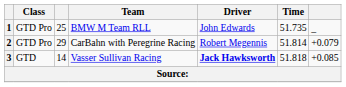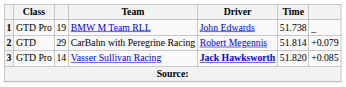 <table class="wikitable">
 <tr>
 <th scope="col"></th>
 <th scope="col">Class</th>
 <th scope="col"></th>
 <th scope="col">Team</th>
 <th scope="col">Driver</th>
 <th scope="col">Time</th>
 <th scope="col"></th>
 </tr>
 <tr>
 <th scope="row">1</th>
 <td>GTD Pro</td>
-<td>25</td>
+<td>19</td>
 <td><a href='#'>BMW M Team RLL</a></td>
 <td><a href='#'>John Edwards</a></td>
-<td>51.735</td>
+<td>51.738</td>
 <td>_</td>
 </tr>
 <tr>
 <th scope="row">2</th>
-<td>GTD Pro</td>
+<td>GTD</td>
 <td>29</td>
 <td>CarBahn with Peregrine Racing</td>
 <td><a href='#'>Robert Megennis</a></td>
 <td>51.814</td>
 <td>+0.079</td>
 </tr>
 <tr>
 <th scope="row">3</th>
-<td>GTD</td>
+<td>GTD Pro</td>
 <td>14</td>
 <td><a href='#'>Vasser Sullivan Racing</a></td>
 <td><strong><a href='#'>Jack Hawksworth</a></strong></td>
-<td>51.818</td>
+<td>51.820</td>
 <td>+0.085</td>
 </tr>
 <tr>
 <th colspan="7">Source:</th>
 </tr>
 <tr>
 </tr>
 </table>
